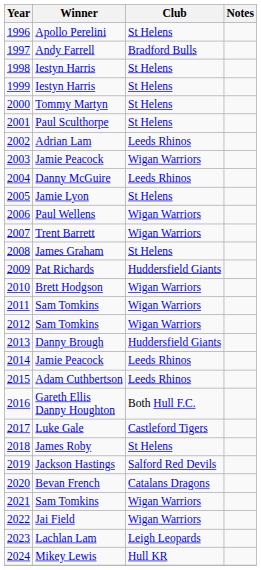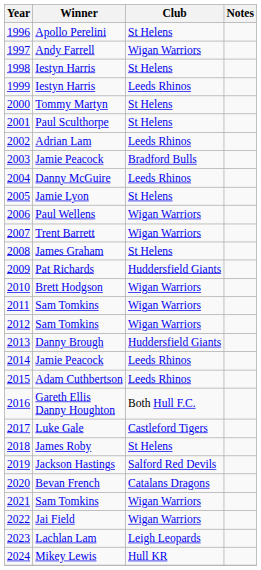 <table class="wikitable">
 <tr>
 <th>Year</th>
 <th>Winner</th>
 <th>Club</th>
 <th>Notes</th>
 </tr>
 <tr>
 <td><a href='#'>1996</a></td>
 <td><a href='#'>Apollo Perelini</a></td>
 <td><a href='#'>St Helens</a></td>
 <td></td>
 </tr>
 <tr>
 <td><a href='#'>1997</a></td>
 <td><a href='#'>Andy Farrell</a></td>
-<td><a href='#'>Bradford Bulls</a></td>
+<td><a href='#'>Wigan Warriors</a></td>
 <td></td>
 </tr>
 <tr>
 <td><a href='#'>1998</a></td>
 <td><a href='#'>Iestyn Harris</a></td>
 <td><a href='#'>St Helens</a></td>
 <td></td>
 </tr>
 <tr>
 <td><a href='#'>1999</a></td>
 <td><a href='#'>Iestyn Harris</a></td>
-<td><a href='#'>St Helens</a></td>
+<td><a href='#'>Leeds Rhinos</a></td>
 <td></td>
 </tr>
 <tr>
 <td><a href='#'>2000</a></td>
 <td><a href='#'>Tommy Martyn</a></td>
 <td><a href='#'>St Helens</a></td>
 <td></td>
 </tr>
 <tr>
 <td><a href='#'>2001</a></td>
 <td><a href='#'>Paul Sculthorpe</a></td>
 <td><a href='#'>St Helens</a></td>
 <td></td>
 </tr>
 <tr>
 <td><a href='#'>2002</a></td>
 <td><a href='#'>Adrian Lam</a></td>
 <td><a href='#'>Leeds Rhinos</a></td>
 <td></td>
 </tr>
 <tr>
 <td><a href='#'>2003</a></td>
 <td><a href='#'>Jamie Peacock</a></td>
-<td><a href='#'>Wigan Warriors</a></td>
+<td><a href='#'>Bradford Bulls</a></td>
 <td></td>
 </tr>
 <tr>
 <td><a href='#'>2004</a></td>
 <td><a href='#'>Danny McGuire</a></td>
 <td><a href='#'>Leeds Rhinos</a></td>
 <td></td>
 </tr>
 <tr>
 <td><a href='#'>2005</a></td>
 <td><a href='#'>Jamie Lyon</a></td>
 <td><a href='#'>St Helens</a></td>
 <td></td>
 </tr>
 <tr>
 <td><a href='#'>2006</a></td>
 <td><a href='#'>Paul Wellens</a></td>
 <td><a href='#'>Wigan Warriors</a></td>
 <td></td>
 </tr>
 <tr>
 <td><a href='#'>2007</a></td>
 <td><a href='#'>Trent Barrett</a></td>
 <td><a href='#'>Wigan Warriors</a></td>
 <td></td>
 </tr>
 <tr>
 <td><a href='#'>2008</a></td>
 <td><a href='#'>James Graham</a></td>
 <td><a href='#'>St Helens</a></td>
 <td></td>
 </tr>
 <tr>
 <td><a href='#'>2009</a></td>
 <td><a href='#'>Pat Richards</a></td>
 <td><a href='#'>Huddersfield Giants</a></td>
 <td></td>
 </tr>
 <tr>
 <td><a href='#'>2010</a></td>
 <td><a href='#'>Brett Hodgson</a></td>
 <td><a href='#'>Wigan Warriors</a></td>
 <td></td>
 </tr>
 <tr>
 <td><a href='#'>2011</a></td>
 <td><a href='#'>Sam Tomkins</a></td>
 <td><a href='#'>Wigan Warriors</a></td>
 <td></td>
 </tr>
 <tr>
 <td><a href='#'>2012</a></td>
 <td><a href='#'>Sam Tomkins</a></td>
 <td><a href='#'>Wigan Warriors</a></td>
 <td></td>
 </tr>
 <tr>
 <td><a href='#'>2013</a></td>
 <td><a href='#'>Danny Brough</a></td>
 <td><a href='#'>Huddersfield Giants</a></td>
 <td></td>
 </tr>
 <tr>
 <td><a href='#'>2014</a></td>
 <td><a href='#'>Jamie Peacock</a></td>
 <td><a href='#'>Leeds Rhinos</a></td>
 <td></td>
 </tr>
 <tr>
 <td><a href='#'>2015</a></td>
 <td><a href='#'>Adam Cuthbertson</a></td>
 <td><a href='#'>Leeds Rhinos</a></td>
 <td></td>
 </tr>
 <tr>
 <td><a href='#'>2016</a></td>
 <td><a href='#'>Gareth Ellis</a> <br> <a href='#'>Danny Houghton</a></td>
 <td>Both <a href='#'>Hull F.C.</a></td>
 <td></td>
 </tr>
 <tr>
 <td><a href='#'>2017</a></td>
 <td><a href='#'>Luke Gale</a></td>
 <td><a href='#'>Castleford Tigers</a></td>
 <td></td>
 </tr>
 <tr>
 <td><a href='#'>2018</a></td>
 <td><a href='#'>James Roby</a></td>
 <td><a href='#'>St Helens</a></td>
 <td></td>
 </tr>
 <tr>
 <td><a href='#'>2019</a></td>
 <td><a href='#'>Jackson Hastings</a></td>
 <td><a href='#'>Salford Red Devils</a></td>
 <td></td>
 </tr>
 <tr>
 <td><a href='#'>2020</a></td>
 <td><a href='#'>Bevan French</a></td>
 <td><a href='#'>Catalans Dragons</a></td>
 <td></td>
 </tr>
 <tr>
 <td><a href='#'>2021</a></td>
 <td><a href='#'>Sam Tomkins</a></td>
 <td><a href='#'>Wigan Warriors</a></td>
 <td></td>
 </tr>
 <tr>
 <td><a href='#'>2022</a></td>
 <td><a href='#'>Jai Field</a></td>
 <td><a href='#'>Wigan Warriors</a></td>
 <td></td>
 </tr>
 <tr>
 <td><a href='#'>2023</a></td>
 <td><a href='#'>Lachlan Lam</a></td>
 <td><a href='#'>Leigh Leopards</a></td>
 <td></td>
 </tr>
 <tr>
 <td><a href='#'>2024</a></td>
 <td><a href='#'>Mikey Lewis</a></td>
 <td><a href='#'>Hull KR</a></td>
 <td></td>
 </tr>
 <tr>
 </tr>
 </table>
